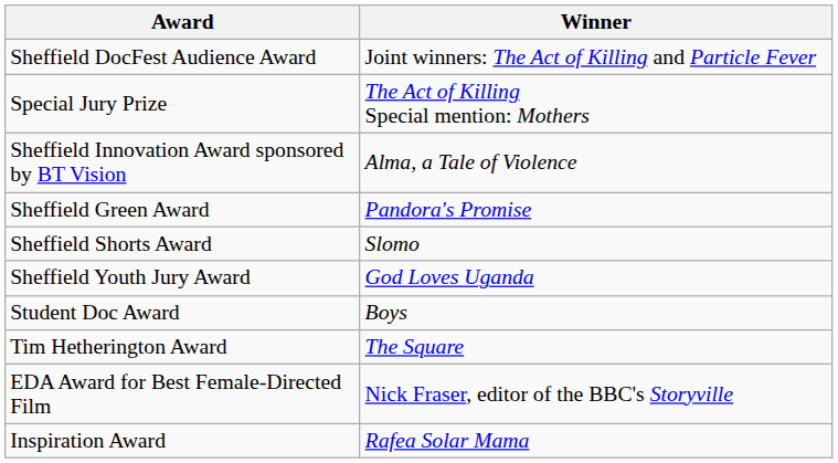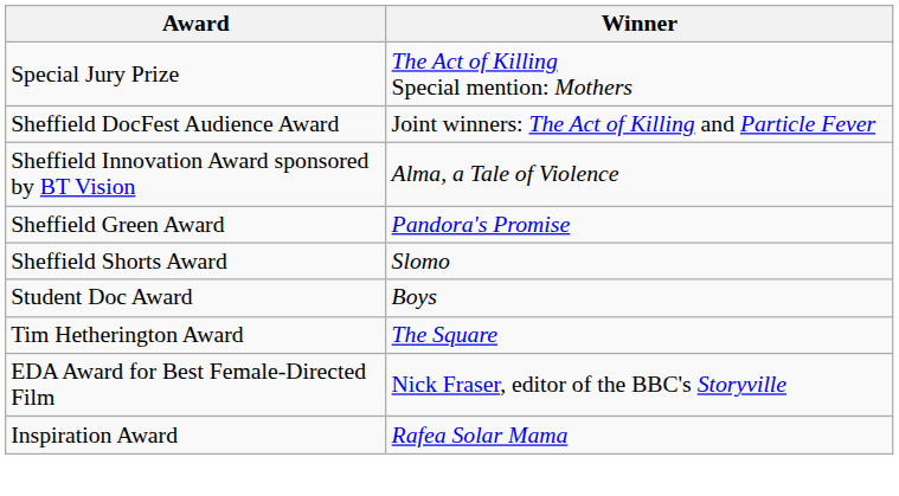 <table class="wikitable" style="width:610px;">
 <tr>
 <th scope="col" style="width:260px;">Award</th>
 <th scope="col" style="width:350px;">Winner</th>
 </tr>
 <tr>
+<td>Special Jury Prize</td>
+<td><em><a href='#'>The Act of Killing</a></em><br>Special mention: <em>Mothers</em></td>
+</tr>
+<tr>
 <td style="width:260px;">Sheffield DocFest Audience Award</td>
 <td style="width:350px;">Joint winners: <em><a href='#'>The Act of Killing</a></em> and <em><a href='#'>Particle Fever</a></em></td>
-</tr>
-<tr>
-<td>Special Jury Prize</td>
-<td><em><a href='#'>The Act of Killing</a></em><br>Special mention: <em>Mothers</em></td>
 </tr>
 <tr>
 <td>Sheffield Innovation Award sponsored by <a href='#'>BT Vision</a></td>
 <td><em>Alma, a Tale of Violence</em></td>
 </tr>
 <tr>
 <td>Sheffield Green Award</td>
 <td><em><a href='#'>Pandora's Promise</a></em></td>
 </tr>
 <tr>
 <td>Sheffield Shorts Award</td>
 <td><em>Slomo</em></td>
-</tr>
-<tr>
-<td>Sheffield Youth Jury Award</td>
-<td><em><a href='#'>God Loves Uganda</a></em></td>
 </tr>
 <tr>
 <td>Student Doc Award</td>
 <td><em>Boys</em></td>
 </tr>
 <tr>
 <td>Tim Hetherington Award</td>
 <td><em><a href='#'>The Square</a></em></td>
 </tr>
 <tr>
 <td>EDA Award for Best Female-Directed Film</td>
 <td><a href='#'>Nick Fraser</a>, editor of the BBC's <em><a href='#'>Storyville</a></em></td>
 </tr>
 <tr>
 <td>Inspiration Award</td>
 <td><em><a href='#'>Rafea Solar Mama</a></em></td>
 </tr>
 </table>
